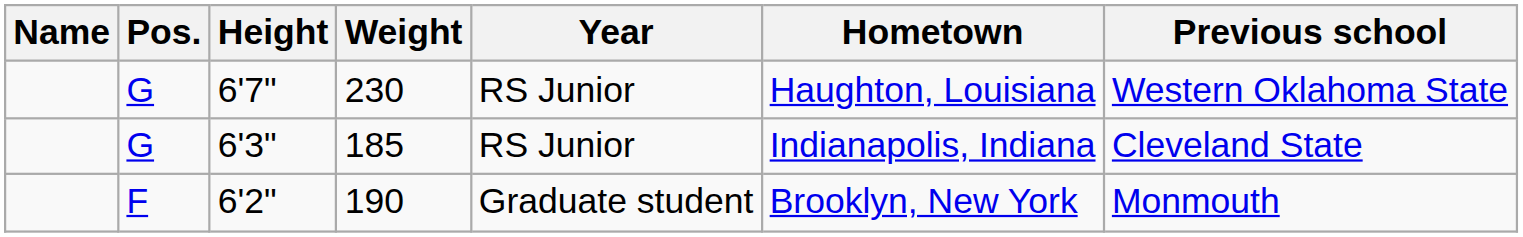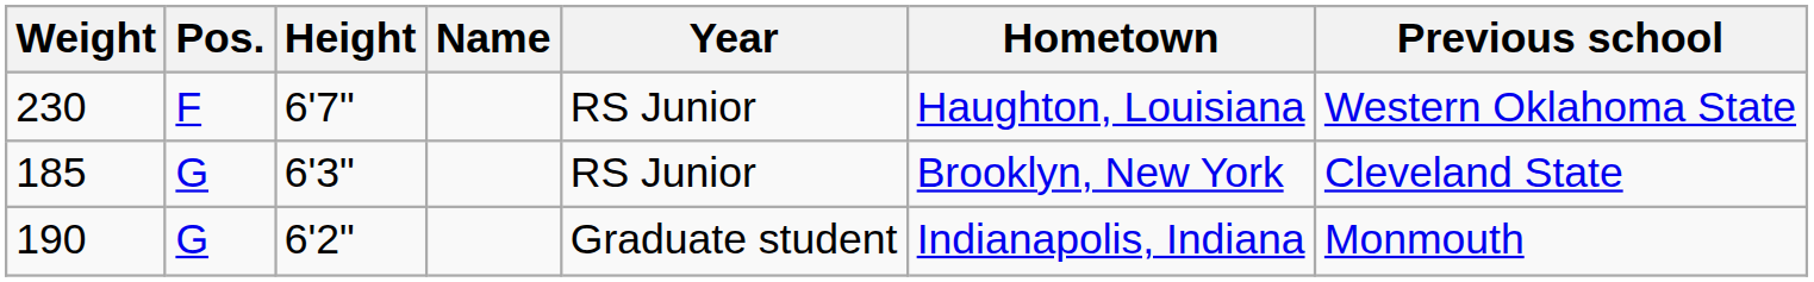 <table class="wikitable sortable" border="1">
 <tr>
-<th>Name</th>
+<th>Weight</th>
 <th>Pos.</th>
 <th>Height</th>
-<th>Weight</th>
+<th>Name</th>
 <th>Year</th>
 <th>Hometown</th>
 <th class="unsortable">Previous school</th>
 </tr>
 <tr>
+<td>230</td>
+<td><a href='#'>F</a></td>
+<td>6'7"</td>
 <td></td>
-<td><a href='#'>G</a></td>
-<td>6'7"</td>
-<td>230</td>
 <td>RS Junior</td>
 <td><a href='#'>Haughton, Louisiana</a></td>
 <td><a href='#'>Western Oklahoma State</a></td>
 </tr>
 <tr>
-<td></td>
+<td>185</td>
 <td><a href='#'>G</a></td>
 <td>6'3"</td>
-<td>185</td>
+<td></td>
 <td>RS Junior</td>
-<td><a href='#'>Indianapolis, Indiana</a></td>
+<td><a href='#'>Brooklyn, New York</a></td>
 <td><a href='#'>Cleveland State</a></td>
 </tr>
 <tr>
+<td>190</td>
+<td><a href='#'>G</a></td>
+<td>6'2"</td>
 <td></td>
-<td><a href='#'>F</a></td>
-<td>6'2"</td>
-<td>190</td>
 <td>Graduate student</td>
-<td><a href='#'>Brooklyn, New York</a></td>
+<td><a href='#'>Indianapolis, Indiana</a></td>
 <td><a href='#'>Monmouth</a></td>
 </tr>
 </table>
